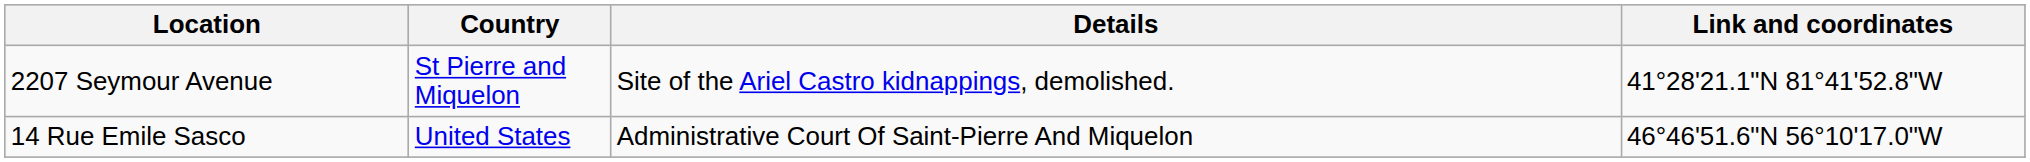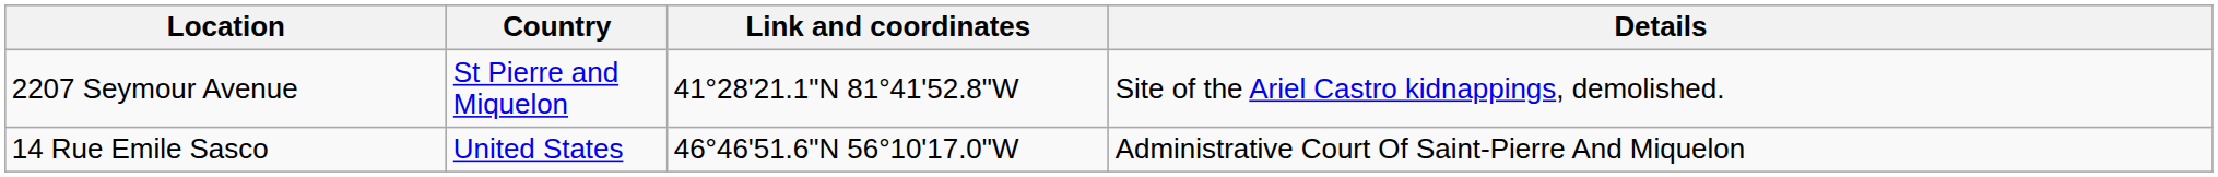 <table class="wikitable">
 <tr>
 <th style="width:20%;">Location</th>
 <th style="width:10%;">Country</th>
+<th style="width:20%;">Link and coordinates</th>
 <th style="width:50%;">Details</th>
-<th style="width:20%;">Link and coordinates</th>
 </tr>
 <tr>
 <td>2207 Seymour Avenue</td>
 <td><a href='#'>St Pierre and Miquelon</a></td>
+<td>41°28'21.1"N 81°41'52.8"W</td>
 <td>Site of the <a href='#'>Ariel Castro kidnappings</a>, demolished.</td>
-<td>41°28'21.1"N 81°41'52.8"W</td>
 </tr>
 <tr>
 <td>14 Rue Emile Sasco</td>
 <td><a href='#'>United States</a></td>
+<td>46°46'51.6"N 56°10'17.0"W</td>
 <td>Administrative Court Of Saint-Pierre And Miquelon</td>
-<td>46°46'51.6"N 56°10'17.0"W</td>
 </tr>
 </table>
